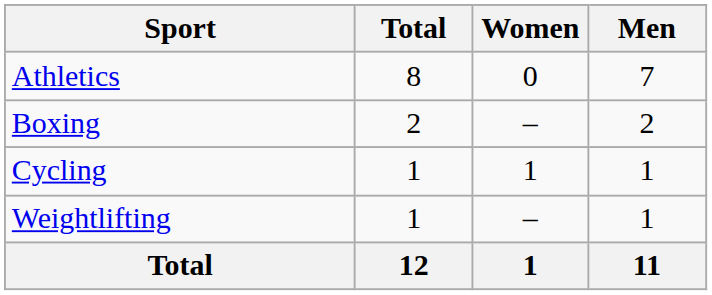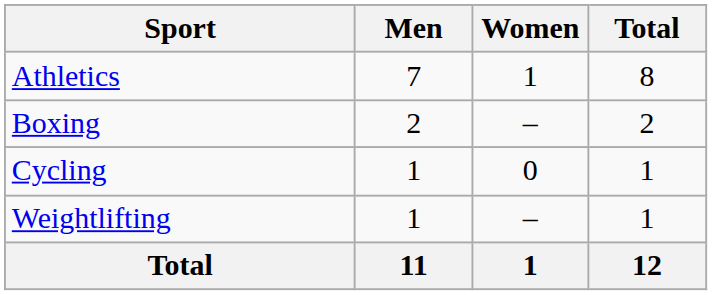 <table class="wikitable sortable" style="text-align:center;">
 <tr>
 <th width=180>Sport</th>
+<th width=55>Men</th>
+<th width=55>Women</th>
 <th width=55>Total</th>
-<th width=55>Women</th>
-<th width=55>Men</th>
 </tr>
 <tr>
 <td align=left><a href='#'>Athletics</a></td>
+<td>7</td>
+<td>1</td>
 <td>8</td>
-<td>0</td>
-<td>7</td>
 </tr>
 <tr>
 <td align=left><a href='#'>Boxing</a></td>
 <td>2</td>
 <td>–</td>
 <td>2</td>
 </tr>
 <tr>
 <td align=left><a href='#'>Cycling</a></td>
 <td>1</td>
-<td>1</td>
+<td>0</td>
 <td>1</td>
 </tr>
 <tr>
 <td align=left><a href='#'>Weightlifting</a></td>
 <td>1</td>
 <td>–</td>
 <td>1</td>
 </tr>
 <tr>
 <th>Total</th>
+<th>11</th>
+<th>1</th>
 <th>12</th>
-<th>1</th>
-<th>11</th>
 </tr>
 </table>
